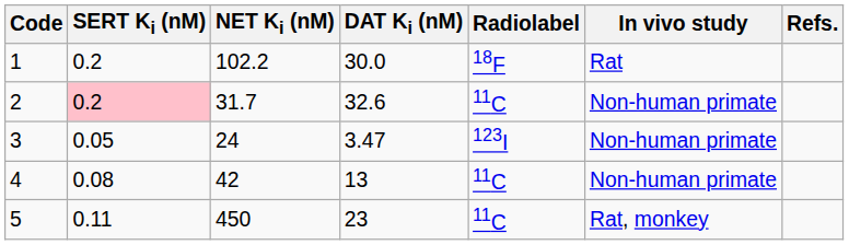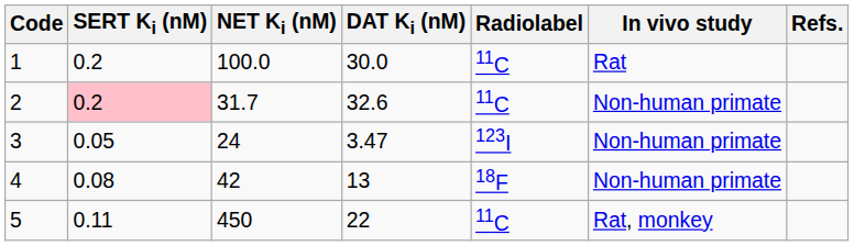 <table class="wikitable">
 <tr>
 <th>Code</th>
 <th>SERT K<sub>i</sub> (nM)</th>
 <th>NET K<sub>i</sub> (nM)</th>
 <th>DAT  K<sub>i</sub> (nM)</th>
 <th>Radiolabel</th>
 <th>In vivo study</th>
 <th>Refs.</th>
 </tr>
 <tr>
 <td>1</td>
 <td>0.2</td>
-<td>102.2</td>
+<td>100.0</td>
 <td>30.0</td>
-<td><a href='#'><sup>18</sup>F</a></td>
+<td><a href='#'><sup>11</sup>C</a></td>
 <td><a href='#'>Rat</a></td>
 <td></td>
 </tr>
 <tr>
 <td>2</td>
 <td style="background: pink;">0.2</td>
 <td>31.7</td>
 <td>32.6</td>
 <td><a href='#'><sup>11</sup>C</a></td>
 <td><a href='#'>Non-human primate</a></td>
 <td></td>
 </tr>
 <tr>
 <td>3</td>
 <td>0.05</td>
 <td>24</td>
 <td>3.47</td>
 <td><a href='#'><sup>123</sup>I</a></td>
 <td><a href='#'>Non-human primate</a></td>
 <td></td>
 </tr>
 <tr>
 <td>4</td>
 <td>0.08</td>
 <td>42</td>
 <td>13</td>
-<td><a href='#'><sup>11</sup>C</a></td>
+<td><a href='#'><sup>18</sup>F</a></td>
 <td><a href='#'>Non-human primate</a></td>
 <td></td>
 </tr>
 <tr>
 <td>5</td>
 <td>0.11</td>
 <td>450</td>
-<td>23</td>
+<td>22</td>
 <td><a href='#'><sup>11</sup>C</a></td>
 <td><a href='#'>Rat</a>, <a href='#'>monkey</a></td>
 <td></td>
 </tr>
 </table>
